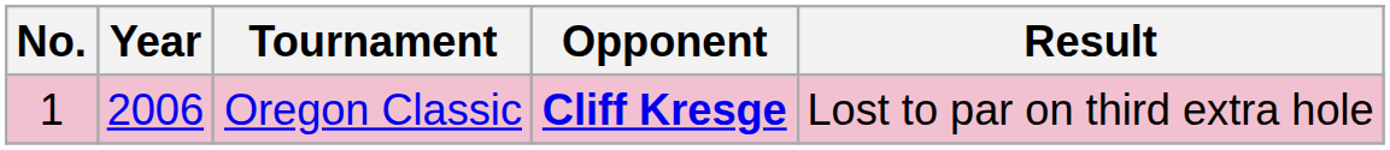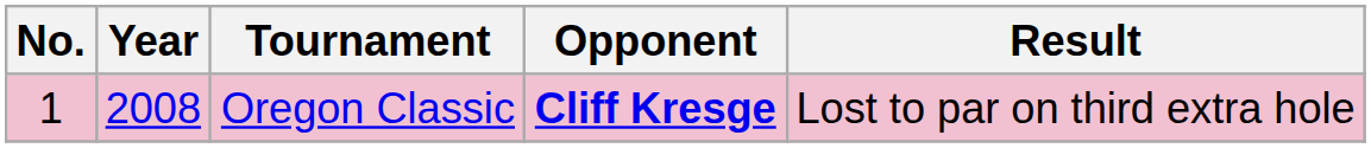 <table class="wikitable" style="font-size:95%;">
 <tr>
 <th>No.</th>
 <th>Year</th>
 <th>Tournament</th>
 <th>Opponent</th>
 <th>Result</th>
 </tr>
 <tr style="background:#F2C1D1;">
 <td align=center>1</td>
-<td><a href='#'>2006</a></td>
+<td><a href='#'>2008</a></td>
 <td><a href='#'>Oregon Classic</a></td>
 <td><strong> <a href='#'>Cliff Kresge</a></strong></td>
 <td>Lost to par on third extra hole</td>
 </tr>
 </table>
